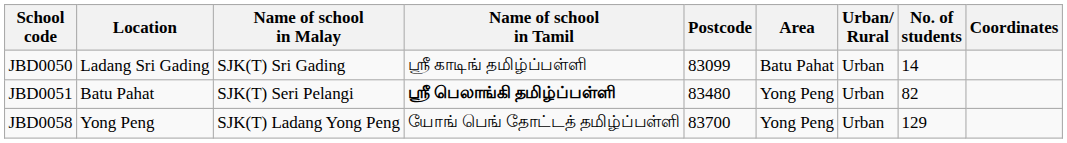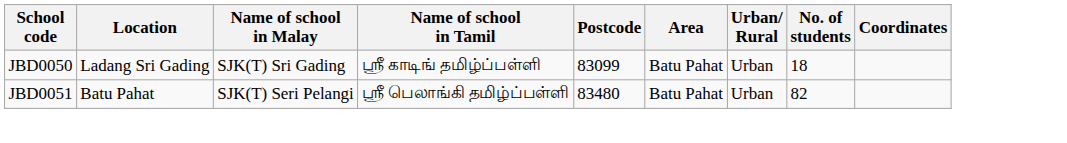 <table class="wikitable sortable">
 <tr>
 <th>School<br>code</th>
 <th>Location</th>
 <th>Name of school<br>in Malay</th>
 <th>Name of school<br>in Tamil</th>
 <th>Postcode</th>
 <th>Area</th>
 <th>Urban/<br>Rural</th>
 <th>No. of<br>students</th>
 <th>Coordinates</th>
 </tr>
 <tr>
 <td>JBD0050</td>
 <td>Ladang Sri Gading</td>
 <td>SJK(T) Sri Gading</td>
 <td>ஸ்ரீ காடிங் தமிழ்ப்பள்ளி</td>
 <td>83099</td>
 <td>Batu Pahat</td>
 <td>Urban</td>
-<td>14</td>
+<td>18</td>
 <td></td>
 </tr>
 <tr>
 <td>JBD0051</td>
 <td>Batu Pahat</td>
 <td>SJK(T) Seri Pelangi</td>
-<td><strong>ஸ்ரீ பெலாங்கி தமிழ்ப்பள்ளி</strong></td>
+<td>ஸ்ரீ பெலாங்கி தமிழ்ப்பள்ளி</td>
 <td>83480</td>
-<td>Yong Peng</td>
+<td>Batu Pahat</td>
 <td>Urban</td>
 <td>82</td>
 <td></td>
 </tr>
-<tr>
-<td>JBD0058</td>
-<td>Yong Peng</td>
-<td>SJK(T) Ladang Yong Peng</td>
-<td>யோங் பெங் தோட்டத் தமிழ்ப்பள்ளி</td>
-<td>83700</td>
-<td>Yong Peng</td>
-<td>Urban</td>
-<td>129</td>
-<td></td>
-</tr>
 </table>
